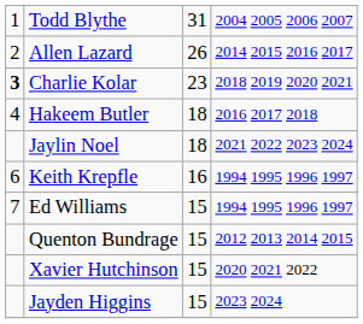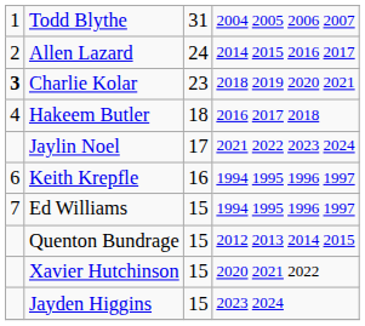 <table class="wikitable">
 <tr>
 </tr>
 <tr>
 <td>1</td>
 <td><a href='#'>Todd Blythe</a></td>
 <td>31</td>
 <td style="font-size:80%;"><a href='#'>2004</a> <a href='#'>2005</a> <a href='#'>2006</a> <a href='#'>2007</a></td>
 </tr>
 <tr>
 <td>2</td>
 <td><a href='#'>Allen Lazard</a></td>
-<td>26</td>
+<td>24</td>
 <td style="font-size:80%;"><a href='#'>2014</a> <a href='#'>2015</a> <a href='#'>2016</a> <a href='#'>2017</a></td>
 </tr>
 <tr>
 <td><strong>3</strong></td>
 <td><a href='#'>Charlie Kolar</a></td>
 <td>23</td>
 <td style="font-size:80%;"><a href='#'>2018</a> <a href='#'>2019</a> <a href='#'>2020</a> <a href='#'>2021</a></td>
 </tr>
 <tr>
 <td>4</td>
 <td><a href='#'>Hakeem Butler</a></td>
 <td>18</td>
 <td style="font-size:80%;"><a href='#'>2016</a> <a href='#'>2017</a> <a href='#'>2018</a></td>
 </tr>
 <tr>
 <td></td>
 <td><a href='#'>Jaylin Noel</a></td>
-<td>18</td>
+<td>17</td>
 <td style="font-size:80%;"><a href='#'>2021</a> <a href='#'>2022</a> <a href='#'>2023</a> <a href='#'>2024</a></td>
 </tr>
 <tr>
 <td>6</td>
 <td><a href='#'>Keith Krepfle</a></td>
 <td>16</td>
 <td style="font-size:80%;"><a href='#'>1994</a> <a href='#'>1995</a> <a href='#'>1996</a> <a href='#'>1997</a></td>
 </tr>
 <tr>
 <td>7</td>
 <td>Ed Williams</td>
 <td>15</td>
 <td style="font-size:80%;"><a href='#'>1994</a> <a href='#'>1995</a> <a href='#'>1996</a> <a href='#'>1997</a></td>
 </tr>
 <tr>
 <td></td>
 <td>Quenton Bundrage</td>
 <td>15</td>
 <td style="font-size:80%;"><a href='#'>2012</a> <a href='#'>2013</a> <a href='#'>2014</a> <a href='#'>2015</a></td>
 </tr>
 <tr>
 <td></td>
 <td><a href='#'>Xavier Hutchinson</a></td>
 <td>15</td>
 <td style="font-size:80%;"><a href='#'>2020</a> <a href='#'>2021</a> 2022</td>
 </tr>
 <tr>
 <td></td>
 <td><a href='#'>Jayden Higgins</a></td>
 <td>15</td>
 <td style="font-size:80%;"><a href='#'>2023</a> <a href='#'>2024</a></td>
 </tr>
 <tr>
 </tr>
 </table>
